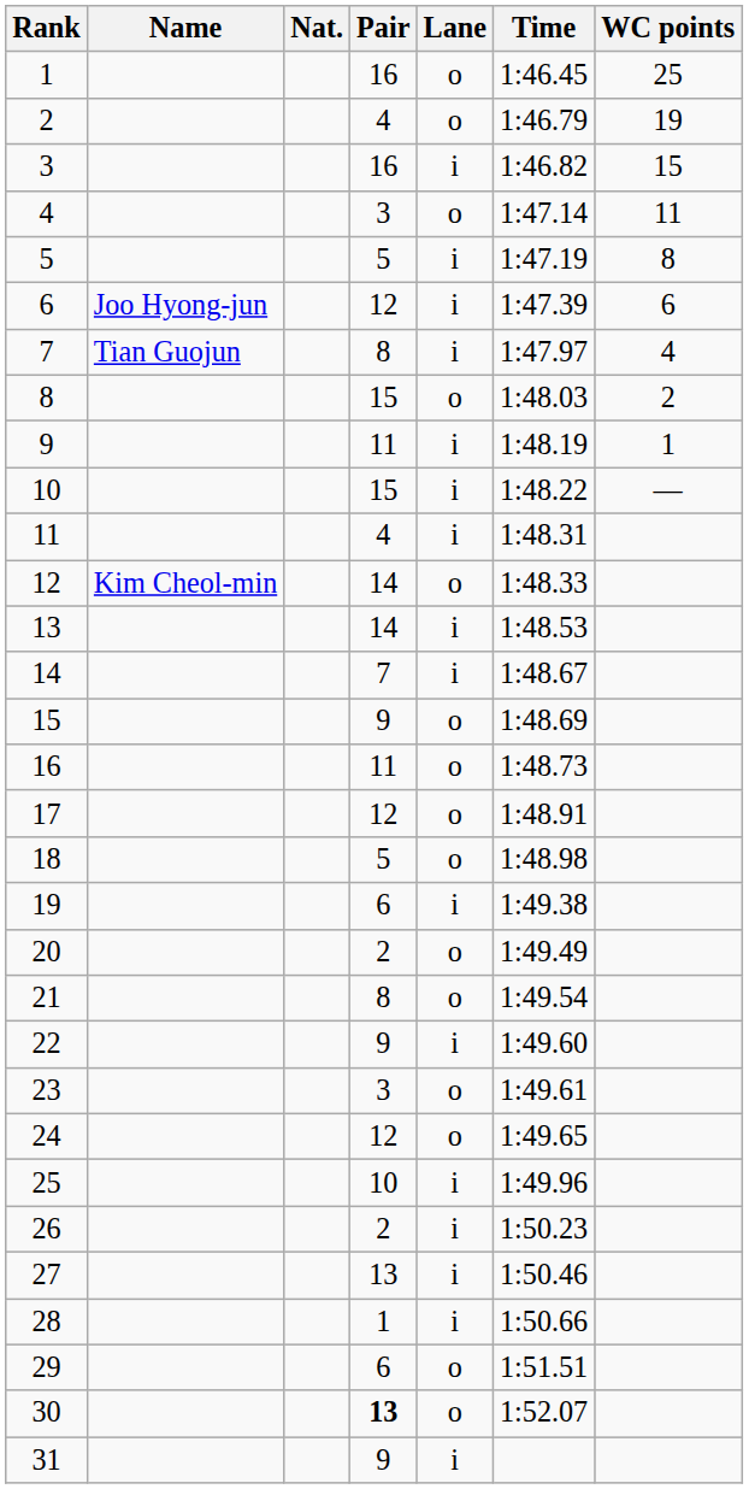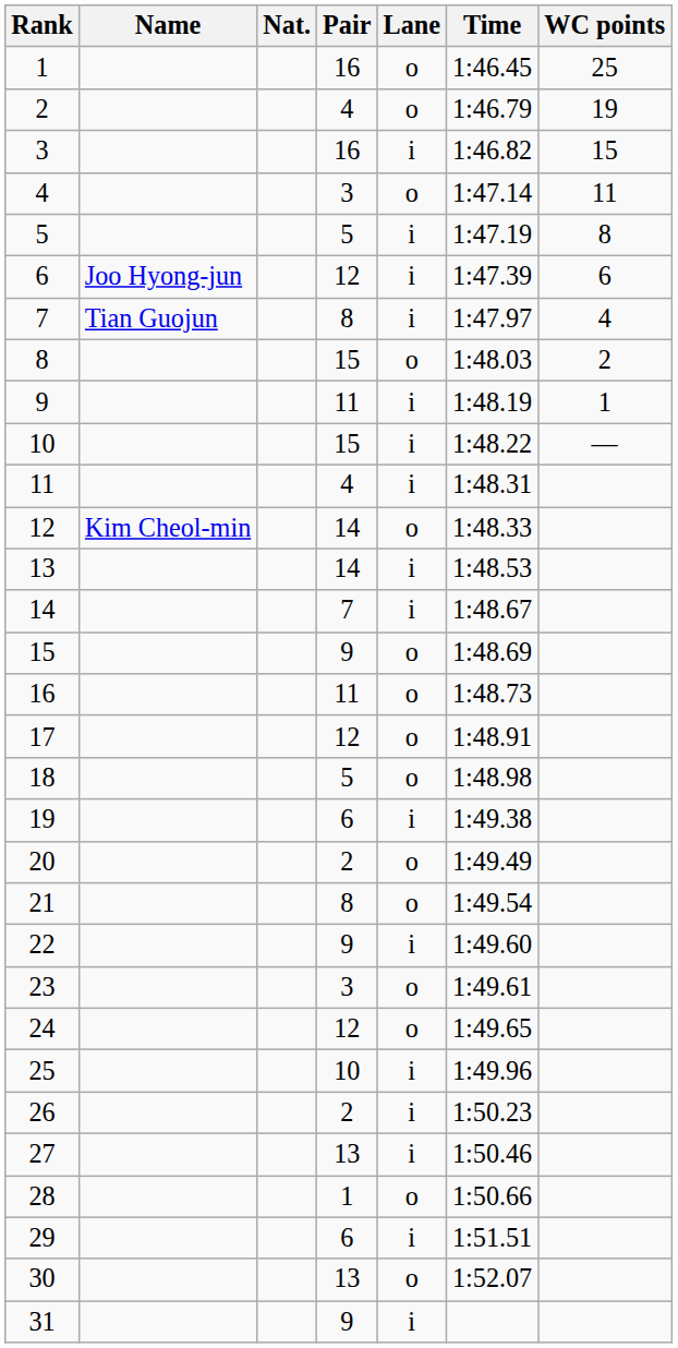 <table class="wikitable sortable" style="text-align:center">
 <tr>
 <th>Rank</th>
 <th>Name</th>
 <th>Nat.</th>
 <th>Pair</th>
 <th>Lane</th>
 <th>Time</th>
 <th>WC points</th>
 </tr>
 <tr>
 <td>1</td>
 <td align=left></td>
 <td></td>
 <td>16</td>
 <td>o</td>
 <td>1:46.45</td>
 <td>25</td>
 </tr>
 <tr>
 <td>2</td>
 <td align=left></td>
 <td></td>
 <td>4</td>
 <td>o</td>
 <td>1:46.79</td>
 <td>19</td>
 </tr>
 <tr>
 <td>3</td>
 <td align=left></td>
 <td></td>
 <td>16</td>
 <td>i</td>
 <td>1:46.82</td>
 <td>15</td>
 </tr>
 <tr>
 <td>4</td>
 <td align=left></td>
 <td></td>
 <td>3</td>
 <td>o</td>
 <td>1:47.14</td>
 <td>11</td>
 </tr>
 <tr>
 <td>5</td>
 <td align=left></td>
 <td></td>
 <td>5</td>
 <td>i</td>
 <td>1:47.19</td>
 <td>8</td>
 </tr>
 <tr>
 <td>6</td>
 <td align=left><a href='#'>Joo Hyong-jun</a></td>
 <td></td>
 <td>12</td>
 <td>i</td>
 <td>1:47.39</td>
 <td>6</td>
 </tr>
 <tr>
 <td>7</td>
 <td align=left><a href='#'>Tian Guojun</a></td>
 <td></td>
 <td>8</td>
 <td>i</td>
 <td>1:47.97</td>
 <td>4</td>
 </tr>
 <tr>
 <td>8</td>
 <td align=left></td>
 <td></td>
 <td>15</td>
 <td>o</td>
 <td>1:48.03</td>
 <td>2</td>
 </tr>
 <tr>
 <td>9</td>
 <td align=left></td>
 <td></td>
 <td>11</td>
 <td>i</td>
 <td>1:48.19</td>
 <td>1</td>
 </tr>
 <tr>
 <td>10</td>
 <td align=left></td>
 <td></td>
 <td>15</td>
 <td>i</td>
 <td>1:48.22</td>
 <td>—</td>
 </tr>
 <tr>
 <td>11</td>
 <td align=left></td>
 <td></td>
 <td>4</td>
 <td>i</td>
 <td>1:48.31</td>
 <td></td>
 </tr>
 <tr>
 <td>12</td>
 <td align=left><a href='#'>Kim Cheol-min</a></td>
 <td></td>
 <td>14</td>
 <td>o</td>
 <td>1:48.33</td>
 <td></td>
 </tr>
 <tr>
 <td>13</td>
 <td align=left></td>
 <td></td>
 <td>14</td>
 <td>i</td>
 <td>1:48.53</td>
 <td></td>
 </tr>
 <tr>
 <td>14</td>
 <td align=left></td>
 <td></td>
 <td>7</td>
 <td>i</td>
 <td>1:48.67</td>
 <td></td>
 </tr>
 <tr>
 <td>15</td>
 <td align=left></td>
 <td></td>
 <td>9</td>
 <td>o</td>
 <td>1:48.69</td>
 <td></td>
 </tr>
 <tr>
 <td>16</td>
 <td align=left></td>
 <td></td>
 <td>11</td>
 <td>o</td>
 <td>1:48.73</td>
 <td></td>
 </tr>
 <tr>
 <td>17</td>
 <td align=left></td>
 <td></td>
 <td>12</td>
 <td>o</td>
 <td>1:48.91</td>
 <td></td>
 </tr>
 <tr>
 <td>18</td>
 <td align=left></td>
 <td></td>
 <td>5</td>
 <td>o</td>
 <td>1:48.98</td>
 <td></td>
 </tr>
 <tr>
 <td>19</td>
 <td align=left></td>
 <td></td>
 <td>6</td>
 <td>i</td>
 <td>1:49.38</td>
 <td></td>
 </tr>
 <tr>
 <td>20</td>
 <td align=left></td>
 <td></td>
 <td>2</td>
 <td>o</td>
 <td>1:49.49</td>
 <td></td>
 </tr>
 <tr>
 <td>21</td>
 <td align=left></td>
 <td></td>
 <td>8</td>
 <td>o</td>
 <td>1:49.54</td>
 <td></td>
 </tr>
 <tr>
 <td>22</td>
 <td align=left></td>
 <td></td>
 <td>9</td>
 <td>i</td>
 <td>1:49.60</td>
 <td></td>
 </tr>
 <tr>
 <td>23</td>
 <td align=left></td>
 <td></td>
 <td>3</td>
 <td>o</td>
 <td>1:49.61</td>
 <td></td>
 </tr>
 <tr>
 <td>24</td>
 <td align=left></td>
 <td></td>
 <td>12</td>
 <td>o</td>
 <td>1:49.65</td>
 <td></td>
 </tr>
 <tr>
 <td>25</td>
 <td align=left></td>
 <td></td>
 <td>10</td>
 <td>i</td>
 <td>1:49.96</td>
 <td></td>
 </tr>
 <tr>
 <td>26</td>
 <td align=left></td>
 <td></td>
 <td>2</td>
 <td>i</td>
 <td>1:50.23</td>
 <td></td>
 </tr>
 <tr>
 <td>27</td>
 <td align=left></td>
 <td></td>
 <td>13</td>
 <td>i</td>
 <td>1:50.46</td>
 <td></td>
 </tr>
 <tr>
 <td>28</td>
 <td align=left></td>
 <td></td>
 <td>1</td>
-<td>i</td>
+<td>o</td>
 <td>1:50.66</td>
 <td></td>
 </tr>
 <tr>
 <td>29</td>
 <td align=left></td>
 <td></td>
 <td>6</td>
-<td>o</td>
+<td>i</td>
 <td>1:51.51</td>
 <td></td>
 </tr>
 <tr>
 <td>30</td>
 <td align=left></td>
 <td></td>
-<td><strong>13</strong></td>
+<td>13</td>
 <td>o</td>
 <td>1:52.07</td>
 <td></td>
 </tr>
 <tr>
 <td>31</td>
 <td align=left></td>
 <td></td>
 <td>9</td>
 <td>i</td>
 <td></td>
 <td></td>
 </tr>
 </table>
